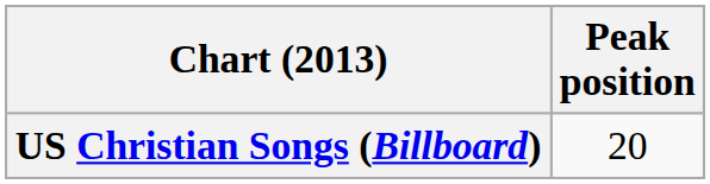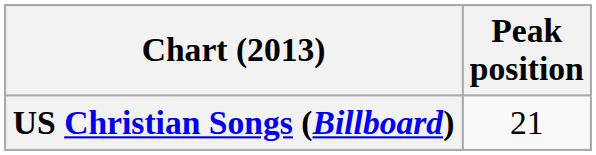 <table class="wikitable sortable plainrowheaders" style="text-align:center">
 <tr>
 <th scope="col">Chart (2013)</th>
 <th scope="col">Peak<br>position</th>
 </tr>
 <tr>
 <th scope="row">US <a href='#'>Christian Songs</a> (<em><a href='#'>Billboard</a></em>)</th>
-<td>20</td>
+<td>21</td>
 </tr>
 </table>
